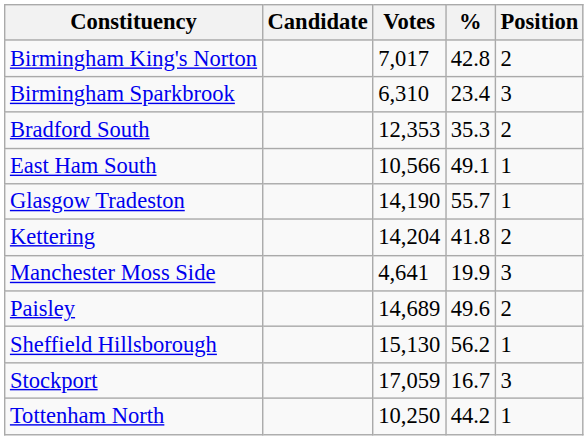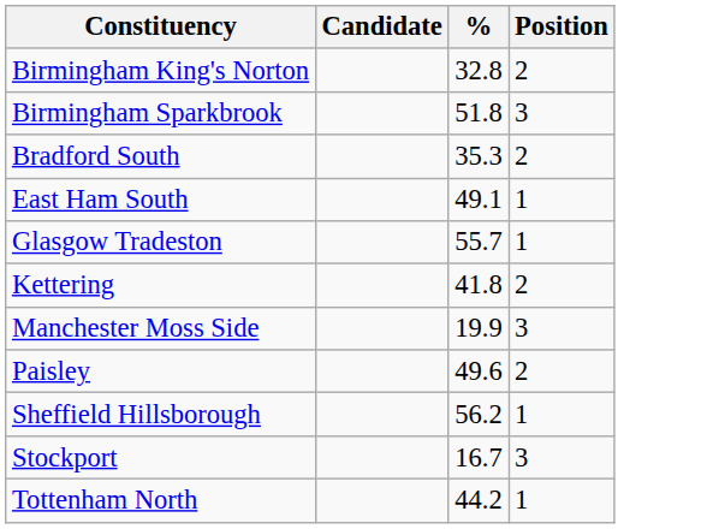 <table class="wikitable sortable">
 <tr>
 <th>Constituency</th>
 <th>Candidate</th>
-<th>Votes</th>
 <th>%</th>
 <th>Position</th>
 </tr>
 <tr>
 <td><a href='#'>Birmingham King's Norton</a></td>
 <td></td>
-<td>7,017</td>
-<td>42.8</td>
+<td>32.8</td>
 <td>2</td>
 </tr>
 <tr>
 <td><a href='#'>Birmingham Sparkbrook</a></td>
 <td></td>
-<td>6,310</td>
-<td>23.4</td>
+<td>51.8</td>
 <td>3</td>
 </tr>
 <tr>
 <td><a href='#'>Bradford South</a></td>
 <td></td>
-<td>12,353</td>
 <td>35.3</td>
 <td>2</td>
 </tr>
 <tr>
 <td><a href='#'>East Ham South</a></td>
 <td></td>
-<td>10,566</td>
 <td>49.1</td>
 <td>1</td>
 </tr>
 <tr>
 <td><a href='#'>Glasgow Tradeston</a></td>
 <td></td>
-<td>14,190</td>
 <td>55.7</td>
 <td>1</td>
 </tr>
 <tr>
 <td><a href='#'>Kettering</a></td>
 <td></td>
-<td>14,204</td>
 <td>41.8</td>
 <td>2</td>
 </tr>
 <tr>
 <td><a href='#'>Manchester Moss Side</a></td>
 <td></td>
-<td>4,641</td>
 <td>19.9</td>
 <td>3</td>
 </tr>
 <tr>
 <td><a href='#'>Paisley</a></td>
 <td></td>
-<td>14,689</td>
 <td>49.6</td>
 <td>2</td>
 </tr>
 <tr>
 <td><a href='#'>Sheffield Hillsborough</a></td>
 <td></td>
-<td>15,130</td>
 <td>56.2</td>
 <td>1</td>
 </tr>
 <tr>
 <td><a href='#'>Stockport</a></td>
 <td></td>
-<td>17,059</td>
 <td>16.7</td>
 <td>3</td>
 </tr>
 <tr>
 <td><a href='#'>Tottenham North</a></td>
 <td></td>
-<td>10,250</td>
 <td>44.2</td>
 <td>1</td>
 </tr>
 </table>
